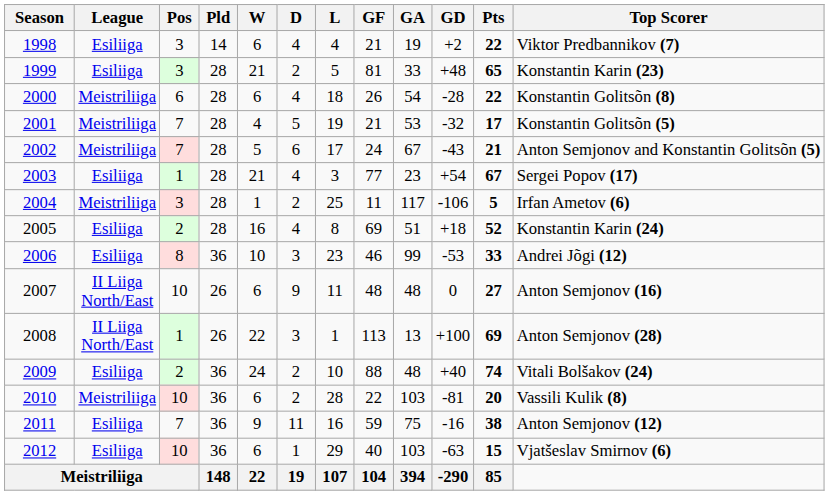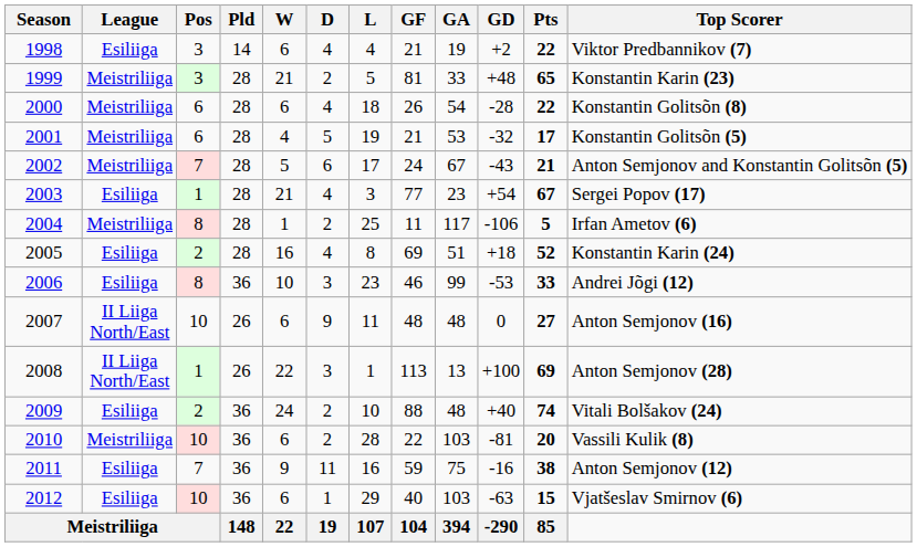 <table class="wikitable">
 <tr>
 <th width=60px>Season</th>
 <th width=60px>League</th>
 <th width=30px>Pos</th>
 <th width=30px>Pld</th>
 <th width=30px>W</th>
 <th width=30px>D</th>
 <th width=30px>L</th>
 <th width=30px>GF</th>
 <th width=30px>GA</th>
 <th width=30px>GD</th>
 <th width=30px>Pts</th>
 <th>Top Scorer</th>
 </tr>
 <tr align=center>
 <td><a href='#'>1998</a></td>
 <td><a href='#'>Esiliiga</a></td>
 <td>3</td>
 <td>14</td>
 <td>6</td>
 <td>4</td>
 <td>4</td>
 <td>21</td>
 <td>19</td>
 <td>+2</td>
 <td><strong>22</strong></td>
 <td align=left>Viktor Predbannikov <strong>(7)</strong></td>
 </tr>
 <tr align=center>
 <td><a href='#'>1999</a></td>
-<td><a href='#'>Esiliiga</a></td>
+<td><a href='#'>Meistriliiga</a></td>
 <td bgcolor="#DDFFDD">3</td>
 <td>28</td>
 <td>21</td>
 <td>2</td>
 <td>5</td>
 <td>81</td>
 <td>33</td>
 <td>+48</td>
 <td><strong>65</strong></td>
 <td align=left>Konstantin Karin <strong>(23)</strong></td>
 </tr>
 <tr align=center>
 <td><a href='#'>2000</a></td>
 <td><a href='#'>Meistriliiga</a></td>
 <td>6</td>
 <td>28</td>
 <td>6</td>
 <td>4</td>
 <td>18</td>
 <td>26</td>
 <td>54</td>
 <td>-28</td>
 <td><strong>22</strong></td>
 <td align=left>Konstantin Golitsõn <strong>(8)</strong></td>
 </tr>
 <tr align=center>
 <td><a href='#'>2001</a></td>
 <td><a href='#'>Meistriliiga</a></td>
-<td>7</td>
+<td>6</td>
 <td>28</td>
 <td>4</td>
 <td>5</td>
 <td>19</td>
 <td>21</td>
 <td>53</td>
 <td>-32</td>
 <td><strong>17</strong></td>
 <td align=left>Konstantin Golitsõn <strong>(5)</strong></td>
 </tr>
 <tr align=center>
 <td><a href='#'>2002</a></td>
 <td><a href='#'>Meistriliiga</a></td>
 <td bgcolor="#FFDDDD">7</td>
 <td>28</td>
 <td>5</td>
 <td>6</td>
 <td>17</td>
 <td>24</td>
 <td>67</td>
 <td>-43</td>
 <td><strong>21</strong></td>
 <td align=left>Anton Semjonov and Konstantin Golitsõn <strong>(5)</strong></td>
 </tr>
 <tr align=center>
 <td><a href='#'>2003</a></td>
 <td><a href='#'>Esiliiga</a></td>
 <td bgcolor="#DDFFDD">1</td>
 <td>28</td>
 <td>21</td>
 <td>4</td>
 <td>3</td>
 <td>77</td>
 <td>23</td>
 <td>+54</td>
 <td><strong>67</strong></td>
 <td align=left>Sergei Popov <strong>(17)</strong></td>
 </tr>
 <tr align=center>
 <td><a href='#'>2004</a></td>
 <td><a href='#'>Meistriliiga</a></td>
-<td bgcolor="#FFDDDD">3</td>
+<td bgcolor="#FFDDDD">8</td>
 <td>28</td>
 <td>1</td>
 <td>2</td>
 <td>25</td>
 <td>11</td>
 <td>117</td>
 <td>-106</td>
 <td><strong>5</strong></td>
 <td align=left>Irfan Ametov <strong>(6)</strong></td>
 </tr>
 <tr align=center>
 <td>2005</td>
 <td><a href='#'>Esiliiga</a></td>
 <td bgcolor="#DDFFDD">2</td>
 <td>28</td>
 <td>16</td>
 <td>4</td>
 <td>8</td>
 <td>69</td>
 <td>51</td>
 <td>+18</td>
 <td><strong>52</strong></td>
 <td align=left>Konstantin Karin <strong>(24)</strong></td>
 </tr>
 <tr align=center>
 <td><a href='#'>2006</a></td>
 <td><a href='#'>Esiliiga</a></td>
 <td bgcolor="#FFDDDD">8</td>
 <td>36</td>
 <td>10</td>
 <td>3</td>
 <td>23</td>
 <td>46</td>
 <td>99</td>
 <td>-53</td>
 <td><strong>33</strong></td>
 <td align=left>Andrei Jõgi <strong>(12)</strong></td>
 </tr>
 <tr align=center>
 <td>2007</td>
 <td><a href='#'>II Liiga North/East</a></td>
 <td>10</td>
 <td>26</td>
 <td>6</td>
 <td>9</td>
 <td>11</td>
 <td>48</td>
 <td>48</td>
 <td>0</td>
 <td><strong>27</strong></td>
 <td align=left>Anton Semjonov <strong>(16)</strong></td>
 </tr>
 <tr align=center>
 <td>2008</td>
 <td><a href='#'>II Liiga North/East</a></td>
 <td bgcolor="#DDFFDD">1</td>
 <td>26</td>
 <td>22</td>
 <td>3</td>
 <td>1</td>
 <td>113</td>
 <td>13</td>
 <td>+100</td>
 <td><strong>69</strong></td>
 <td align=left>Anton Semjonov <strong>(28)</strong></td>
 </tr>
 <tr align=center>
 <td><a href='#'>2009</a></td>
 <td><a href='#'>Esiliiga</a></td>
 <td bgcolor="#DDFFDD">2</td>
 <td>36</td>
 <td>24</td>
 <td>2</td>
 <td>10</td>
 <td>88</td>
 <td>48</td>
 <td>+40</td>
 <td><strong>74</strong></td>
 <td align=left>Vitali Bolšakov <strong>(24)</strong></td>
 </tr>
 <tr align=center>
 <td><a href='#'>2010</a></td>
 <td><a href='#'>Meistriliiga</a></td>
 <td bgcolor="#FFDDDD">10</td>
 <td>36</td>
 <td>6</td>
 <td>2</td>
 <td>28</td>
 <td>22</td>
 <td>103</td>
 <td>-81</td>
 <td><strong>20</strong></td>
 <td align=left>Vassili Kulik <strong>(8)</strong></td>
 </tr>
 <tr align=center>
 <td><a href='#'>2011</a></td>
 <td><a href='#'>Esiliiga</a></td>
 <td>7</td>
 <td>36</td>
 <td>9</td>
 <td>11</td>
 <td>16</td>
 <td>59</td>
 <td>75</td>
 <td>-16</td>
 <td><strong>38</strong></td>
 <td align=left>Anton Semjonov <strong>(12)</strong></td>
 </tr>
 <tr align=center>
 <td><a href='#'>2012</a></td>
 <td><a href='#'>Esiliiga</a></td>
 <td bgcolor="#FFDDDD">10</td>
 <td>36</td>
 <td>6</td>
 <td>1</td>
 <td>29</td>
 <td>40</td>
 <td>103</td>
 <td>-63</td>
 <td><strong>15</strong></td>
 <td align=left>Vjatšeslav Smirnov <strong>(6)</strong></td>
 </tr>
 <tr align=center>
 <th colspan=3><strong>Meistriliiga</strong></th>
 <th>148</th>
 <th>22</th>
 <th>19</th>
 <th>107</th>
 <th>104</th>
 <th>394</th>
 <th>-290</th>
 <th><strong>85</strong></th>
 </tr>
 </table>
